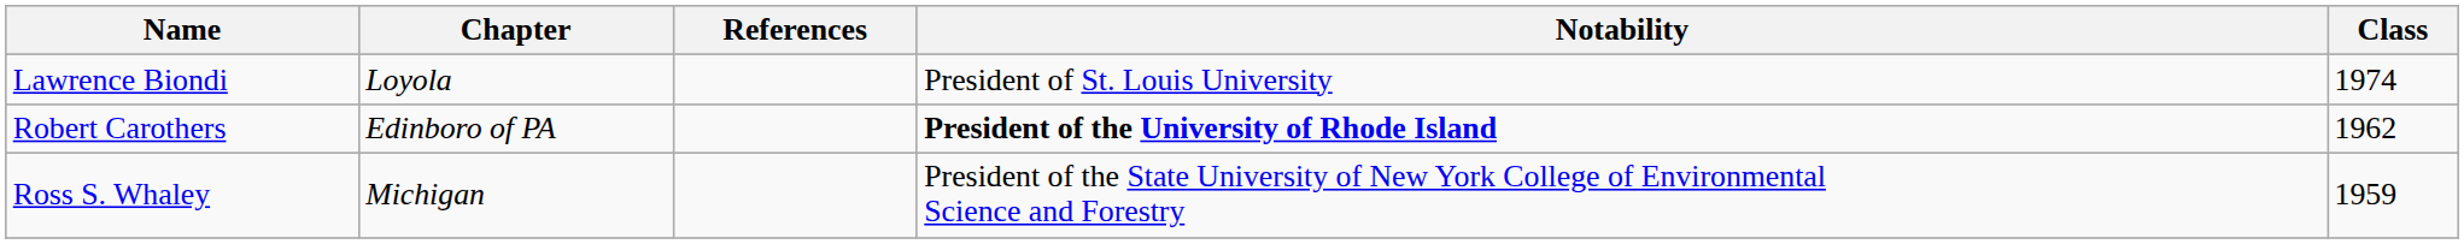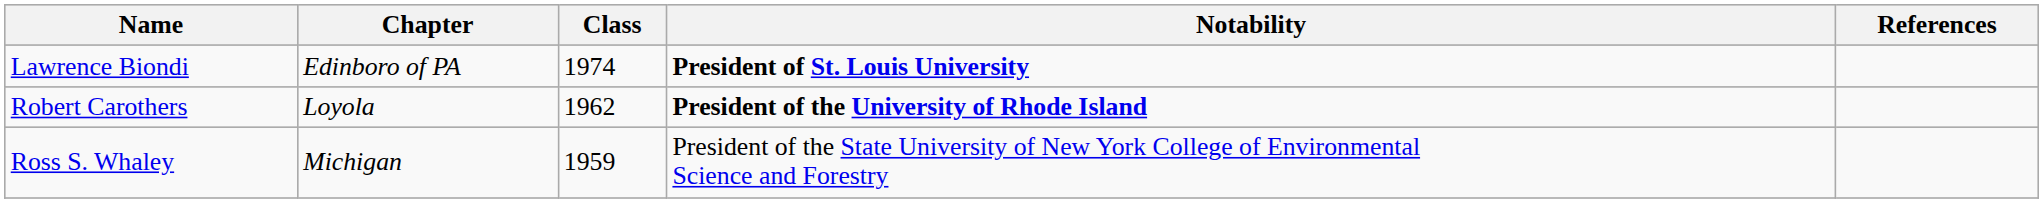 <table class="wikitable sortable" style="width:100%;">
 <tr>
 <th>Name</th>
 <th>Chapter</th>
+<th>Class</th>
+<th>Notability</th>
 <th>References</th>
-<th>Notability</th>
-<th>Class</th>
 </tr>
 <tr>
 <td><a href='#'>Lawrence Biondi</a></td>
-<td><em>Loyola</em></td>
+<td><em>Edinboro of PA</em></td>
+<td>1974</td>
+<td><strong>President of <a href='#'>St. Louis University</a></strong></td>
 <td></td>
-<td>President of <a href='#'>St. Louis University</a></td>
-<td>1974</td>
 </tr>
 <tr>
 <td><a href='#'>Robert Carothers</a></td>
-<td><em>Edinboro of PA</em></td>
+<td><em>Loyola</em></td>
+<td>1962</td>
+<td><strong>President of the <a href='#'>University of Rhode Island</a></strong></td>
 <td></td>
-<td><strong>President of the <a href='#'>University of Rhode Island</a></strong></td>
-<td>1962</td>
 </tr>
 <tr>
 <td><a href='#'>Ross S. Whaley</a></td>
 <td><em>Michigan</em></td>
+<td>1959</td>
+<td>President of the <a href='#'>State University of New York College of Environmental</a><br><a href='#'>Science and Forestry</a></td>
 <td></td>
-<td>President of the <a href='#'>State University of New York College of Environmental</a><br><a href='#'>Science and Forestry</a></td>
-<td>1959</td>
 </tr>
 </table>
